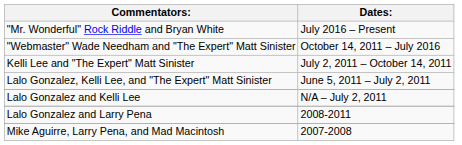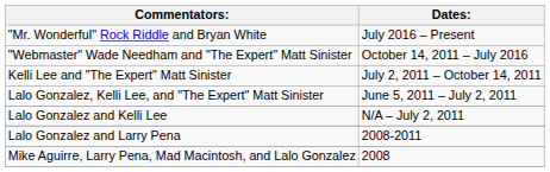 <table class="wikitable sortable">
 <tr>
 <th>Commentators:</th>
 <th>Dates:</th>
 </tr>
 <tr>
 <td>"Mr. Wonderful" <a href='#'>Rock Riddle</a> and Bryan White</td>
 <td>July 2016 – Present</td>
 </tr>
 <tr>
 <td>"Webmaster" Wade Needham and "The Expert" Matt Sinister</td>
 <td>October 14, 2011 – July 2016</td>
 </tr>
 <tr>
 <td>Kelli Lee and "The Expert" Matt Sinister</td>
 <td>July 2, 2011 – October 14, 2011</td>
 </tr>
 <tr>
 <td>Lalo Gonzalez, Kelli Lee, and "The Expert" Matt Sinister</td>
 <td>June 5, 2011 – July 2, 2011</td>
 </tr>
 <tr>
 </tr>
 <tr>
 <td>Lalo Gonzalez and Kelli Lee</td>
 <td>N/A – July 2, 2011</td>
 </tr>
 <tr>
 </tr>
 <tr>
 <td>Lalo Gonzalez and Larry Pena</td>
 <td>2008-2011</td>
 </tr>
 <tr>
 </tr>
 <tr>
+<td>Mike Aguirre, Larry Pena, Mad Macintosh, and Lalo Gonzalez</td>
+<td>2008</td>
 </tr>
 <tr>
-<td>Mike Aguirre, Larry Pena, and Mad Macintosh</td>
-<td>2007-2008</td>
 </tr>
 </table>
